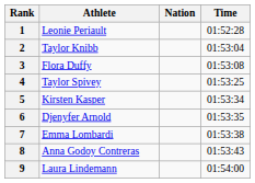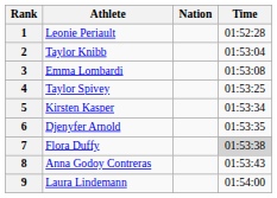 <table class="wikitable sortable" style="width: 300px;font-size: 80%;text-align:center">
 <tr>
 <th>Rank</th>
 <th>Athlete</th>
 <th>Nation</th>
 <th>Time</th>
 </tr>
 <tr>
 <th>1</th>
 <td align=left><a href='#'>Leonie Periault</a></td>
 <td align=left></td>
 <td>01:52:28</td>
 </tr>
 <tr>
 <th>2</th>
 <td align=left><a href='#'>Taylor Knibb</a></td>
 <td align=left></td>
 <td>01:53:04</td>
 </tr>
 <tr>
 <th>3</th>
-<td align=left><a href='#'>Flora Duffy</a></td>
+<td align=left><a href='#'>Emma Lombardi</a></td>
 <td align=left></td>
 <td>01:53:08</td>
 </tr>
 <tr>
 <th>4</th>
 <td align=left><a href='#'>Taylor Spivey</a></td>
 <td align=left></td>
 <td>01:53:25</td>
 </tr>
 <tr>
 <th>5</th>
 <td align=left><a href='#'>Kirsten Kasper</a></td>
 <td align=left></td>
 <td>01:53:34</td>
 </tr>
 <tr>
 <th>6</th>
 <td align=left><a href='#'>Djenyfer Arnold</a></td>
 <td align=left></td>
 <td>01:53:35</td>
 </tr>
 <tr>
 <th>7</th>
-<td align=left><a href='#'>Emma Lombardi</a></td>
+<td align=left><a href='#'>Flora Duffy</a></td>
 <td align=left></td>
-<td>01:53:38</td>
+<td style="background: lightgrey;">01:53:38</td>
 </tr>
 <tr>
 <th>8</th>
 <td align=left><a href='#'>Anna Godoy Contreras</a></td>
 <td align=left></td>
 <td>01:53:43</td>
 </tr>
 <tr>
 <th>9</th>
 <td align=left><a href='#'>Laura Lindemann</a></td>
 <td align=left></td>
 <td>01:54:00</td>
 </tr>
 </table>
